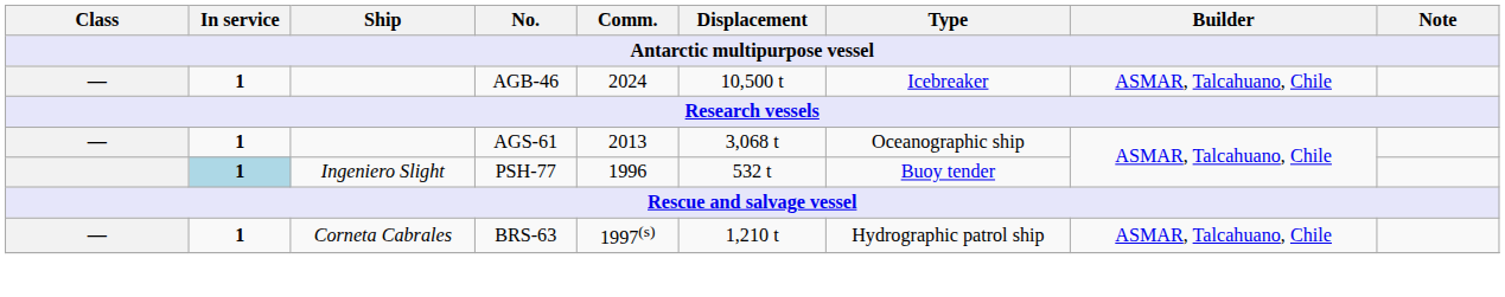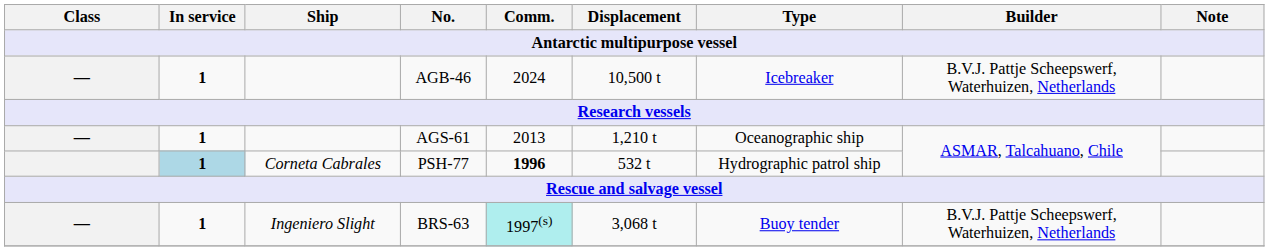 <table class="wikitable" style="text-align:center;">
 <tr>
 <th style="text-align:center; width:9%;">Class</th>
 <th style="text-align:center; width:5%;">In service</th>
 <th style="text-align:center; width:9%;">Ship</th>
 <th style="text-align:center; width:5%;">No.</th>
 <th style="text-align:center; width:5%;">Comm.</th>
 <th style="text-align:center; width:5%;">Displacement</th>
 <th style="text-align:center; width:12%;">Type</th>
 <th style="text-align:center; width:15%;">Builder</th>
 <th style="text-align:center; width:6%;">Note</th>
 </tr>
 <tr>
 <th colspan="9" style="background: lavender;">Antarctic multipurpose vessel</th>
 </tr>
 <tr>
 <th>—</th>
 <td><strong>1</strong></td>
 <td></td>
 <td>AGB-46</td>
 <td>2024</td>
 <td>10,500 t</td>
 <td><a href='#'>Icebreaker</a></td>
-<td><a href='#'>ASMAR</a>, <a href='#'>Talcahuano</a>, <a href='#'>Chile</a></td>
+<td>B.V.J. Pattje Scheepswerf, Waterhuizen, <a href='#'>Netherlands</a></td>
 <td></td>
 </tr>
 <tr>
 <th colspan="9" style="background: lavender;"><a href='#'>Research vessels</a></th>
 </tr>
 <tr>
 <th>—</th>
 <td><strong>1</strong></td>
 <td></td>
 <td>AGS-61</td>
 <td>2013</td>
-<td>3,068 t</td>
+<td>1,210 t</td>
 <td>Oceanographic ship</td>
 <td rowspan=2><a href='#'>ASMAR</a>, <a href='#'>Talcahuano</a>, <a href='#'>Chile</a></td>
 <td></td>
 </tr>
 <tr>
 <th></th>
 <td style="background: lightblue;"><strong>1</strong></td>
-<td><em>Ingeniero Slight</em></td>
+<td><em>Corneta Cabrales</em></td>
 <td>PSH-77</td>
-<td>1996</td>
+<td><strong>1996</strong></td>
 <td>532 t</td>
-<td><a href='#'>Buoy tender</a></td>
+<td>Hydrographic patrol ship</td>
 <td></td>
 </tr>
 <tr>
 <th colspan="9" style="background: lavender;"><a href='#'>Rescue and salvage vessel</a></th>
 </tr>
 <tr>
 <th>—</th>
 <td><strong>1</strong></td>
-<td><em>Corneta Cabrales</em></td>
+<td><em>Ingeniero Slight</em></td>
 <td>BRS-63</td>
-<td>1997<sup>(s)</sup></td>
-<td>1,210 t</td>
-<td>Hydrographic patrol ship</td>
-<td><a href='#'>ASMAR</a>, <a href='#'>Talcahuano</a>, <a href='#'>Chile</a></td>
+<td style="background: paleturquoise;">1997<sup>(s)</sup></td>
+<td>3,068 t</td>
+<td><a href='#'>Buoy tender</a></td>
+<td>B.V.J. Pattje Scheepswerf, Waterhuizen, <a href='#'>Netherlands</a></td>
 <td></td>
 </tr>
 <tr>
 </tr>
 </table>
